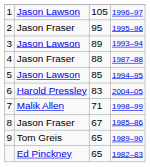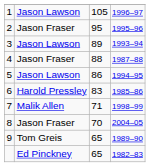 <table class="wikitable">
 <tr>
 </tr>
 <tr>
 <td>1</td>
 <td><a href='#'>Jason Lawson</a></td>
 <td>105</td>
 <td style="font-size:80%;"><a href='#'>1996–97</a></td>
 </tr>
 <tr>
 <td>2</td>
 <td>Jason Fraser</td>
 <td>95</td>
 <td style="font-size:80%;"><a href='#'>1995–96</a></td>
 </tr>
 <tr>
 <td>3</td>
 <td><a href='#'>Jason Lawson</a></td>
 <td>89</td>
 <td style="font-size:80%;"><a href='#'>1993–94</a></td>
 </tr>
 <tr>
 <td>4</td>
 <td>Jason Fraser</td>
 <td>88</td>
 <td style="font-size:80%;"><a href='#'>1987–88</a></td>
 </tr>
 <tr>
 <td>5</td>
 <td><a href='#'>Jason Lawson</a></td>
-<td>85</td>
+<td>86</td>
 <td style="font-size:80%;"><a href='#'>1994–95</a></td>
 </tr>
 <tr>
 <td>6</td>
 <td><a href='#'>Harold Pressley</a></td>
 <td>83</td>
-<td style="font-size:80%;"><a href='#'>2004–05</a></td>
+<td style="font-size:80%;"><a href='#'>1985–86</a></td>
 </tr>
 <tr>
 <td>7</td>
 <td><a href='#'>Malik Allen</a></td>
 <td>71</td>
 <td style="font-size:80%;"><a href='#'>1998–99</a></td>
 </tr>
 <tr>
 <td>8</td>
 <td>Jason Fraser</td>
-<td>67</td>
-<td style="font-size:80%;"><a href='#'>1985–86</a></td>
+<td>70</td>
+<td style="font-size:80%;"><a href='#'>2004–05</a></td>
 </tr>
 <tr>
 <td>9</td>
 <td>Tom Greis</td>
 <td>65</td>
 <td style="font-size:80%;"><a href='#'>1989–90</a></td>
 </tr>
 <tr>
 <td></td>
 <td><a href='#'>Ed Pinckney</a></td>
 <td>65</td>
 <td style="font-size:80%;"><a href='#'>1982–83</a></td>
 </tr>
 </table>
